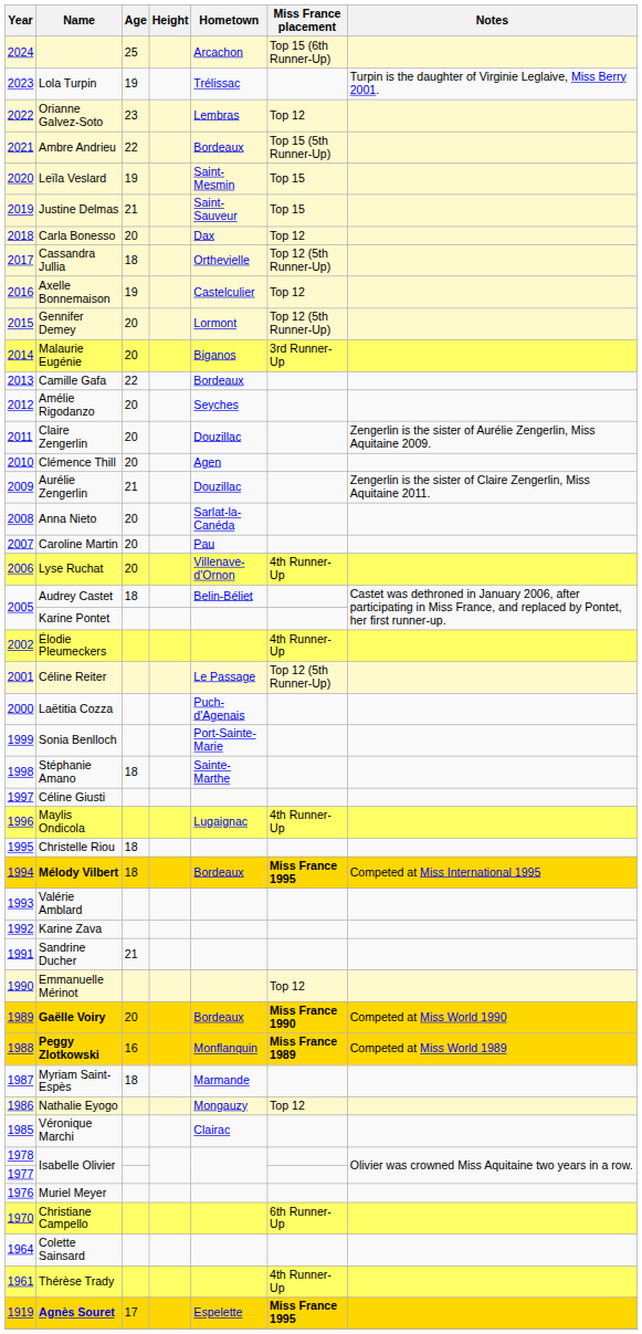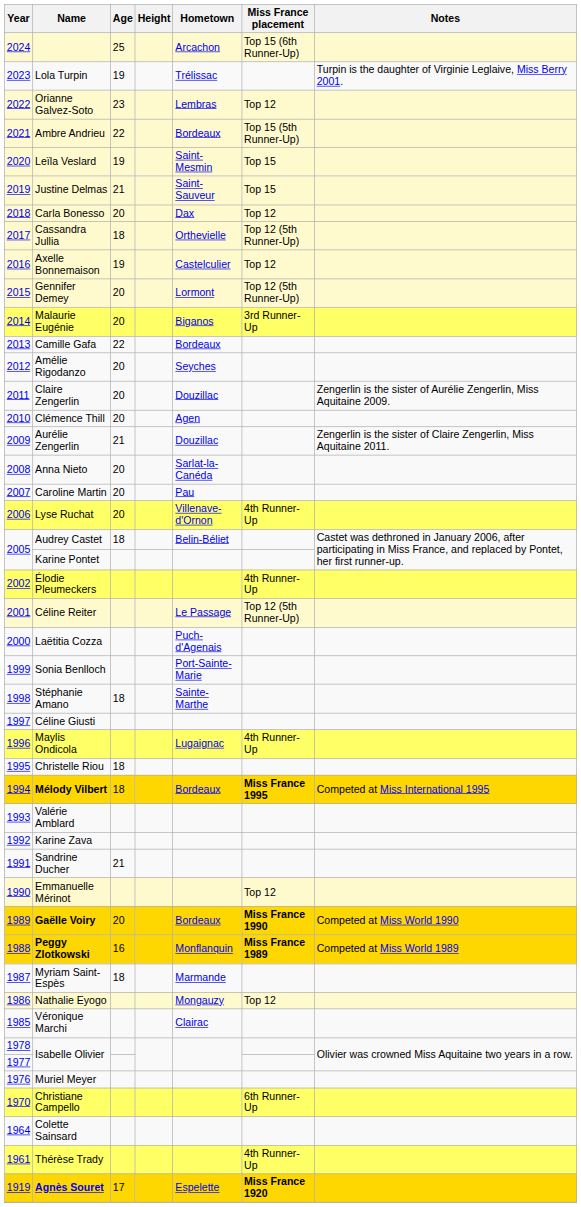 <table class="wikitable sortable">
 <tr>
 <th>Year</th>
 <th>Name</th>
 <th>Age</th>
 <th>Height</th>
 <th>Hometown</th>
 <th>Miss France placement</th>
 <th width=390>Notes</th>
 </tr>
 <tr bgcolor=#FFFACD>
 <td><a href='#'>2024</a></td>
 <td></td>
 <td>25</td>
 <td></td>
 <td><a href='#'>Arcachon</a></td>
 <td>Top 15 (6th Runner-Up)</td>
 <td></td>
 </tr>
 <tr>
 <td><a href='#'>2023</a></td>
 <td>Lola Turpin</td>
 <td>19</td>
 <td></td>
 <td><a href='#'>Trélissac</a></td>
 <td></td>
 <td>Turpin is the daughter of Virginie Leglaive, <a href='#'>Miss Berry 2001</a>.</td>
 </tr>
 <tr bgcolor=#FFFACD>
 <td><a href='#'>2022</a></td>
 <td>Orianne Galvez-Soto</td>
 <td>23</td>
 <td></td>
 <td><a href='#'>Lembras</a></td>
 <td>Top 12</td>
 <td></td>
 </tr>
 <tr bgcolor=#FFFACD>
 <td><a href='#'>2021</a></td>
 <td>Ambre Andrieu</td>
 <td>22</td>
 <td></td>
 <td><a href='#'>Bordeaux</a></td>
 <td>Top 15 (5th Runner-Up)</td>
 <td></td>
 </tr>
 <tr bgcolor=#FFFACD>
 <td><a href='#'>2020</a></td>
 <td>Leïla Veslard</td>
 <td>19</td>
 <td></td>
 <td><a href='#'>Saint-Mesmin</a></td>
 <td>Top 15</td>
 <td></td>
 </tr>
 <tr bgcolor=#FFFACD>
 <td><a href='#'>2019</a></td>
 <td>Justine Delmas</td>
 <td>21</td>
 <td></td>
 <td><a href='#'>Saint-Sauveur</a></td>
 <td>Top 15</td>
 <td></td>
 </tr>
 <tr bgcolor=#FFFACD>
 <td><a href='#'>2018</a></td>
 <td>Carla Bonesso</td>
 <td>20</td>
 <td></td>
 <td><a href='#'>Dax</a></td>
 <td>Top 12</td>
 <td></td>
 </tr>
 <tr bgcolor=#FFFACD>
 <td><a href='#'>2017</a></td>
 <td>Cassandra Jullia</td>
 <td>18</td>
 <td></td>
 <td><a href='#'>Orthevielle</a></td>
 <td>Top 12 (5th Runner-Up)</td>
 <td></td>
 </tr>
 <tr bgcolor=#FFFACD>
 <td><a href='#'>2016</a></td>
 <td>Axelle Bonnemaison</td>
 <td>19</td>
 <td></td>
 <td><a href='#'>Castelculier</a></td>
 <td>Top 12</td>
 <td></td>
 </tr>
 <tr bgcolor=#FFFACD>
 <td><a href='#'>2015</a></td>
 <td>Gennifer Demey</td>
 <td>20</td>
 <td></td>
 <td><a href='#'>Lormont</a></td>
 <td>Top 12 (5th Runner-Up)</td>
 <td></td>
 </tr>
 <tr bgcolor=#FFFF66>
 <td><a href='#'>2014</a></td>
 <td>Malaurie Eugénie</td>
 <td>20</td>
 <td></td>
 <td><a href='#'>Biganos</a></td>
 <td>3rd Runner-Up</td>
 <td></td>
 </tr>
 <tr>
 <td><a href='#'>2013</a></td>
 <td>Camille Gafa</td>
 <td>22</td>
 <td></td>
 <td><a href='#'>Bordeaux</a></td>
 <td></td>
 <td></td>
 </tr>
 <tr>
 <td><a href='#'>2012</a></td>
 <td>Amélie Rigodanzo</td>
 <td>20</td>
 <td></td>
 <td><a href='#'>Seyches</a></td>
 <td></td>
 <td></td>
 </tr>
 <tr>
 <td><a href='#'>2011</a></td>
 <td>Claire Zengerlin</td>
 <td>20</td>
 <td></td>
 <td><a href='#'>Douzillac</a></td>
 <td></td>
 <td>Zengerlin is the sister of Aurélie Zengerlin, Miss Aquitaine 2009.</td>
 </tr>
 <tr>
 <td><a href='#'>2010</a></td>
 <td>Clémence Thill</td>
 <td>20</td>
 <td></td>
 <td><a href='#'>Agen</a></td>
 <td></td>
 <td></td>
 </tr>
 <tr>
 <td><a href='#'>2009</a></td>
 <td>Aurélie Zengerlin</td>
 <td>21</td>
 <td></td>
 <td><a href='#'>Douzillac</a></td>
 <td></td>
 <td>Zengerlin is the sister of Claire Zengerlin, Miss Aquitaine 2011.</td>
 </tr>
 <tr>
 <td><a href='#'>2008</a></td>
 <td>Anna Nieto</td>
 <td>20</td>
 <td></td>
 <td><a href='#'>Sarlat-la-Canéda</a></td>
 <td></td>
 <td></td>
 </tr>
 <tr>
 <td><a href='#'>2007</a></td>
 <td>Caroline Martin</td>
 <td>20</td>
 <td></td>
 <td><a href='#'>Pau</a></td>
 <td></td>
 <td></td>
 </tr>
 <tr bgcolor=#FFFF66>
 <td><a href='#'>2006</a></td>
 <td>Lyse Ruchat</td>
 <td>20</td>
 <td></td>
 <td><a href='#'>Villenave-d'Ornon</a></td>
 <td>4th Runner-Up</td>
 <td></td>
 </tr>
 <tr>
 <td rowspan=2><a href='#'>2005</a></td>
 <td>Audrey Castet</td>
 <td>18</td>
 <td></td>
 <td><a href='#'>Belin-Béliet</a></td>
 <td></td>
 <td rowspan=2>Castet was dethroned in January 2006, after participating in Miss France, and replaced by Pontet, her first runner-up.</td>
 </tr>
 <tr>
 <td>Karine Pontet</td>
 <td></td>
 <td></td>
 <td></td>
 <td></td>
 </tr>
 <tr bgcolor=#FFFF66>
 <td><a href='#'>2002</a></td>
 <td>Élodie Pleumeckers</td>
 <td></td>
 <td></td>
 <td></td>
 <td>4th Runner-Up</td>
 <td></td>
 </tr>
 <tr bgcolor=#FFFACD>
 <td><a href='#'>2001</a></td>
 <td>Céline Reiter</td>
 <td></td>
 <td></td>
 <td><a href='#'>Le Passage</a></td>
 <td>Top 12 (5th Runner-Up)</td>
 <td></td>
 </tr>
 <tr>
 <td><a href='#'>2000</a></td>
 <td>Laëtitia Cozza</td>
 <td></td>
 <td></td>
 <td><a href='#'>Puch-d'Agenais</a></td>
 <td></td>
 <td></td>
 </tr>
 <tr>
 <td><a href='#'>1999</a></td>
 <td>Sonia Benlloch</td>
 <td></td>
 <td></td>
 <td><a href='#'>Port-Sainte-Marie</a></td>
 <td></td>
 <td></td>
 </tr>
 <tr>
 <td><a href='#'>1998</a></td>
 <td>Stéphanie Amano</td>
 <td>18</td>
 <td></td>
 <td><a href='#'>Sainte-Marthe</a></td>
 <td></td>
 <td></td>
 </tr>
 <tr>
 <td><a href='#'>1997</a></td>
 <td>Céline Giusti</td>
 <td></td>
 <td></td>
 <td></td>
 <td></td>
 <td></td>
 </tr>
 <tr bgcolor=#FFFF66>
 <td><a href='#'>1996</a></td>
 <td>Maylis Ondicola</td>
 <td></td>
 <td></td>
 <td><a href='#'>Lugaignac</a></td>
 <td>4th Runner-Up</td>
 <td></td>
 </tr>
 <tr>
 <td><a href='#'>1995</a></td>
 <td>Christelle Riou</td>
 <td>18</td>
 <td></td>
 <td></td>
 <td></td>
 <td></td>
 </tr>
 <tr bgcolor=gold>
 <td><a href='#'>1994</a></td>
 <td><strong>Mélody Vilbert</strong></td>
 <td>18</td>
 <td></td>
 <td><a href='#'>Bordeaux</a></td>
 <td><strong>Miss France 1995</strong></td>
 <td>Competed at <a href='#'>Miss International 1995</a></td>
 </tr>
 <tr>
 <td><a href='#'>1993</a></td>
 <td>Valérie Amblard</td>
 <td></td>
 <td></td>
 <td></td>
 <td></td>
 <td></td>
 </tr>
 <tr>
 <td><a href='#'>1992</a></td>
 <td>Karine Zava</td>
 <td></td>
 <td></td>
 <td></td>
 <td></td>
 <td></td>
 </tr>
 <tr>
 <td><a href='#'>1991</a></td>
 <td>Sandrine Ducher</td>
 <td>21</td>
 <td></td>
 <td></td>
 <td></td>
 <td></td>
 </tr>
 <tr bgcolor=#FFFACD>
 <td><a href='#'>1990</a></td>
 <td>Emmanuelle Mérinot</td>
 <td></td>
 <td></td>
 <td></td>
 <td>Top 12</td>
 <td></td>
 </tr>
 <tr bgcolor=gold>
 <td><a href='#'>1989</a></td>
 <td><strong>Gaëlle Voiry</strong></td>
 <td>20</td>
 <td></td>
 <td><a href='#'>Bordeaux</a></td>
 <td><strong>Miss France 1990</strong></td>
 <td>Competed at <a href='#'>Miss World 1990</a></td>
 </tr>
 <tr bgcolor=gold>
 <td><a href='#'>1988</a></td>
 <td><strong>Peggy Zlotkowski</strong></td>
 <td>16</td>
 <td></td>
 <td><a href='#'>Monflanquin</a></td>
 <td><strong>Miss France 1989</strong></td>
 <td>Competed at <a href='#'>Miss World 1989</a></td>
 </tr>
 <tr>
 <td><a href='#'>1987</a></td>
 <td>Myriam Saint-Espès</td>
 <td>18</td>
 <td></td>
 <td><a href='#'>Marmande</a></td>
 <td></td>
 <td></td>
 </tr>
 <tr bgcolor=#FFFACD>
 <td><a href='#'>1986</a></td>
 <td>Nathalie Eyogo</td>
 <td></td>
 <td></td>
 <td><a href='#'>Mongauzy</a></td>
 <td>Top 12</td>
 <td></td>
 </tr>
 <tr>
 <td><a href='#'>1985</a></td>
 <td>Véronique Marchi</td>
 <td></td>
 <td></td>
 <td><a href='#'>Clairac</a></td>
 <td></td>
 <td></td>
 </tr>
 <tr>
 <td><a href='#'>1978</a></td>
 <td rowspan=2>Isabelle Olivier</td>
 <td></td>
 <td rowspan=2></td>
 <td rowspan=2></td>
 <td></td>
 <td rowspan=2>Olivier was crowned Miss Aquitaine two years in a row.</td>
 </tr>
 <tr>
 <td><a href='#'>1977</a></td>
 <td></td>
 <td></td>
 </tr>
 <tr>
 <td><a href='#'>1976</a></td>
 <td>Muriel Meyer</td>
 <td></td>
 <td></td>
 <td></td>
 <td></td>
 <td></td>
 </tr>
 <tr bgcolor=#FFFF66>
 <td><a href='#'>1970</a></td>
 <td>Christiane Campello</td>
 <td></td>
 <td></td>
 <td></td>
 <td>6th Runner-Up</td>
 <td></td>
 </tr>
 <tr>
 <td><a href='#'>1964</a></td>
 <td>Colette Sainsard</td>
 <td></td>
 <td></td>
 <td></td>
 <td></td>
 <td></td>
 </tr>
 <tr bgcolor=#FFFF66>
 <td><a href='#'>1961</a></td>
 <td>Thérèse Trady</td>
 <td></td>
 <td></td>
 <td></td>
 <td>4th Runner-Up</td>
 <td></td>
 </tr>
 <tr bgcolor=gold>
 <td><a href='#'>1919</a></td>
 <td><strong><a href='#'>Agnès Souret</a></strong></td>
 <td>17</td>
 <td></td>
 <td><a href='#'>Espelette</a></td>
-<td><strong>Miss France 1995</strong></td>
+<td><strong>Miss France 1920</strong></td>
 <td></td>
 </tr>
 <tr>
 </tr>
 </table>
